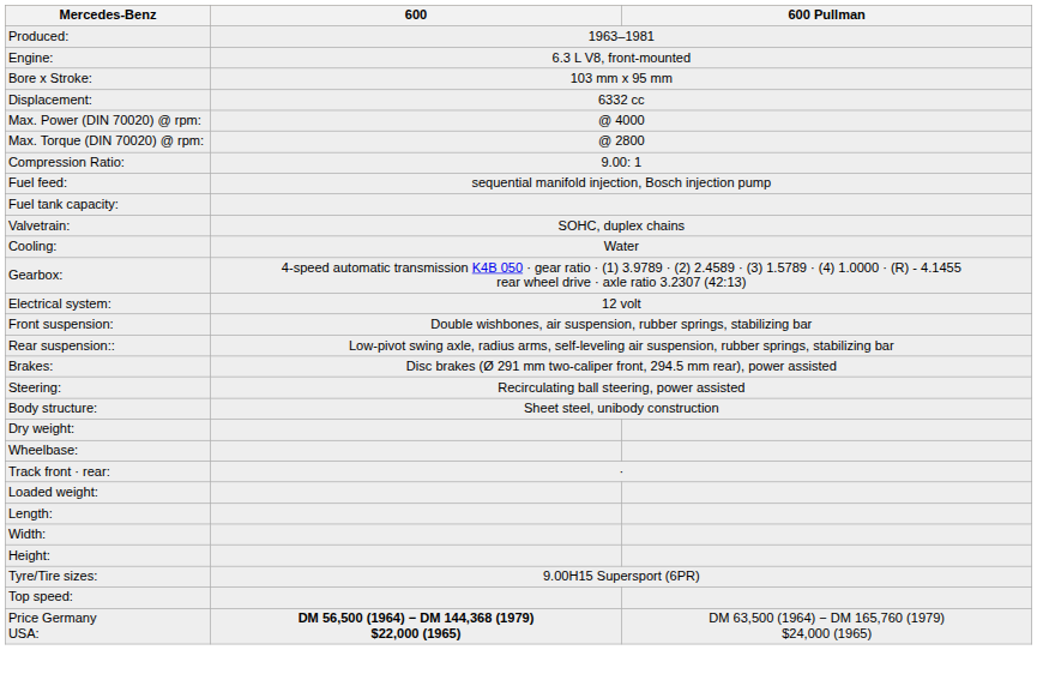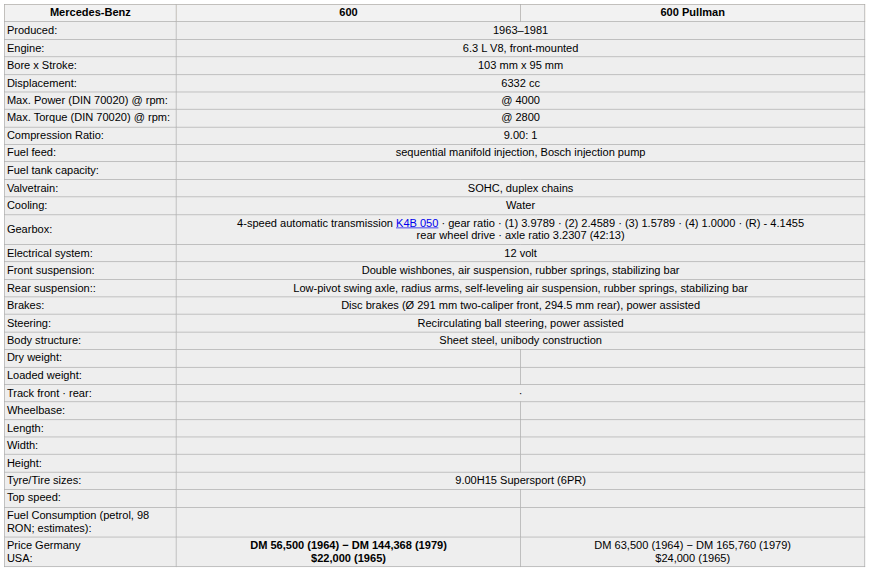 <table class="wikitable">
 <tr style="background:#FFDEAD;">
 <th style="width:20%;">Mercedes-Benz</th>
 <th style="width:40%;">600</th>
 <th style="width:40%;">600 Pullman</th>
 </tr>
 <tr style="background:#eee;">
 <td>Produced: </td>
 <td colspan="2" style="text-align:center;">1963–1981</td>
 </tr>
 <tr style="background:#eee;">
 <td>Engine: </td>
 <td colspan="2" style="text-align:center;">6.3 L V8, front-mounted</td>
 </tr>
 <tr style="background:#eee;">
 <td>Bore x Stroke: </td>
 <td colspan="2" style="text-align:center;">103 mm x 95 mm</td>
 </tr>
 <tr style="background:#eee;">
 <td>Displacement: </td>
 <td colspan="2" style="text-align:center;">6332 cc</td>
 </tr>
 <tr style="background:#eee;">
 <td>Max. Power (DIN 70020) @ rpm: </td>
 <td colspan="2" style="text-align:center;"> @ 4000</td>
 </tr>
 <tr style="background:#eee;">
 <td>Max. Torque (DIN 70020) @ rpm: </td>
 <td colspan="2" style="text-align:center;"> @ 2800</td>
 </tr>
 <tr style="background:#eee;">
 <td>Compression Ratio: </td>
 <td colspan="2" style="text-align:center;">9.00: 1</td>
 </tr>
 <tr style="background:#eee;">
 <td>Fuel feed: </td>
 <td colspan="2" style="text-align:center;">sequential manifold injection, Bosch injection pump</td>
 </tr>
 <tr style="background:#eee;">
 <td>Fuel tank capacity: </td>
 <td colspan="2" style="text-align:center;"></td>
 </tr>
 <tr style="background:#eee;">
 <td>Valvetrain: </td>
 <td colspan="2" style="text-align:center;">SOHC, duplex chains</td>
 </tr>
 <tr style="background:#eee;">
 <td>Cooling: </td>
 <td colspan="2" style="text-align:center;">Water</td>
 </tr>
 <tr style="background:#eee;">
 <td>Gearbox: </td>
 <td colspan="2" style="text-align:center;">4-speed automatic transmission <a href='#'>K4B 050</a> · gear ratio · (1) 3.9789 · (2) 2.4589 · (3) 1.5789 · (4) 1.0000 · (R) - 4.1455 <br>  rear wheel drive · axle ratio 3.2307 (42:13)</td>
 </tr>
 <tr style="background:#eee;">
 <td>Electrical system: </td>
 <td colspan="2" style="text-align:center;">12 volt</td>
 </tr>
 <tr style="background:#eee;">
 <td>Front suspension: </td>
 <td colspan="2" style="text-align:center;">Double wishbones, air suspension, rubber springs, stabilizing bar</td>
 </tr>
 <tr style="background:#eee;">
 <td>Rear suspension:: </td>
 <td colspan="2" style="text-align:center;">Low-pivot swing axle, radius arms, self-leveling air suspension, rubber springs, stabilizing bar</td>
 </tr>
 <tr style="background:#eee;">
 <td>Brakes: </td>
 <td colspan="2" style="text-align:center;">Disc brakes (Ø 291 mm two-caliper front, 294.5 mm rear), power assisted</td>
 </tr>
 <tr style="background:#eee;">
 <td>Steering: </td>
 <td colspan="2" style="text-align:center;">Recirculating ball steering, power assisted</td>
 </tr>
 <tr style="background:#eee;">
 <td>Body structure: </td>
 <td colspan="2" style="text-align:center;">Sheet steel, unibody construction</td>
 </tr>
 <tr style="background:#eee;">
 <td>Dry weight: </td>
 <td style="text-align:center;"></td>
 <td style="text-align:center;"></td>
 </tr>
 <tr style="background:#eee;">
-<td>Wheelbase: </td>
+<td>Loaded weight: </td>
 <td style="text-align:center;"></td>
 <td style="text-align:center;"></td>
 </tr>
 <tr style="background:#eee;">
 <td>Track front · rear:</td>
 <td colspan="2" style="text-align:center;"> · </td>
 </tr>
 <tr style="background:#eee;">
-<td>Loaded weight: </td>
+<td>Wheelbase: </td>
 <td style="text-align:center;"></td>
 <td style="text-align:center;"></td>
 </tr>
 <tr style="background:#eee;">
 <td>Length: </td>
 <td style="text-align:center;"></td>
 <td style="text-align:center;"></td>
 </tr>
 <tr style="background:#eee;">
 <td>Width: </td>
 <td style="text-align:center;"></td>
 <td style="text-align:center;"></td>
 </tr>
 <tr style="background:#eee;">
 <td>Height: </td>
 <td style="text-align:center;"></td>
 <td style="text-align:center;"></td>
 </tr>
 <tr style="background:#eee;">
 <td>Tyre/Tire sizes: </td>
 <td colspan="2" style="text-align:center;">9.00H15 Supersport (6PR)</td>
 </tr>
 <tr style="background:#eee;">
 <td>Top speed: </td>
 <td style="text-align:center;"></td>
 <td style="text-align:center;"></td>
 </tr>
 <tr style="background:#eee;">
+<td>Fuel Consumption (petrol, 98 RON; estimates): </td>
+<td style="text-align:center;"></td>
+<td style="text-align:center;"></td>
+</tr>
+<tr style="background:#eee;">
 <td>Price Germany <br> USA: </td>
 <td style="text-align:center;"><strong>DM 56,500 (1964) − DM 144,368 (1979) <br> $22,000 (1965)</strong></td>
 <td style="text-align:center;">DM 63,500 (1964) − DM 165,760 (1979) <br> $24,000 (1965)</td>
 </tr>
 </table>
